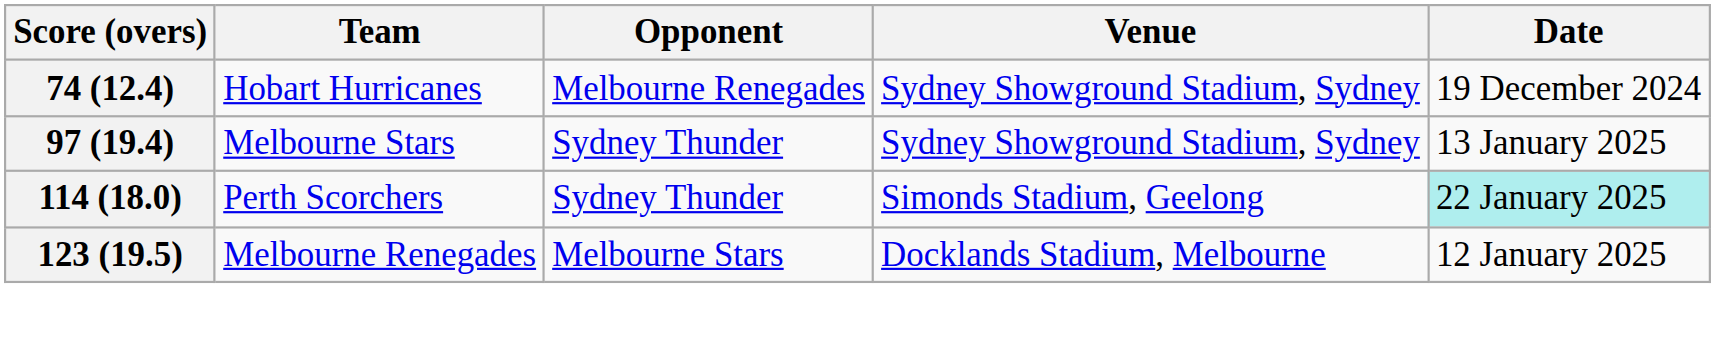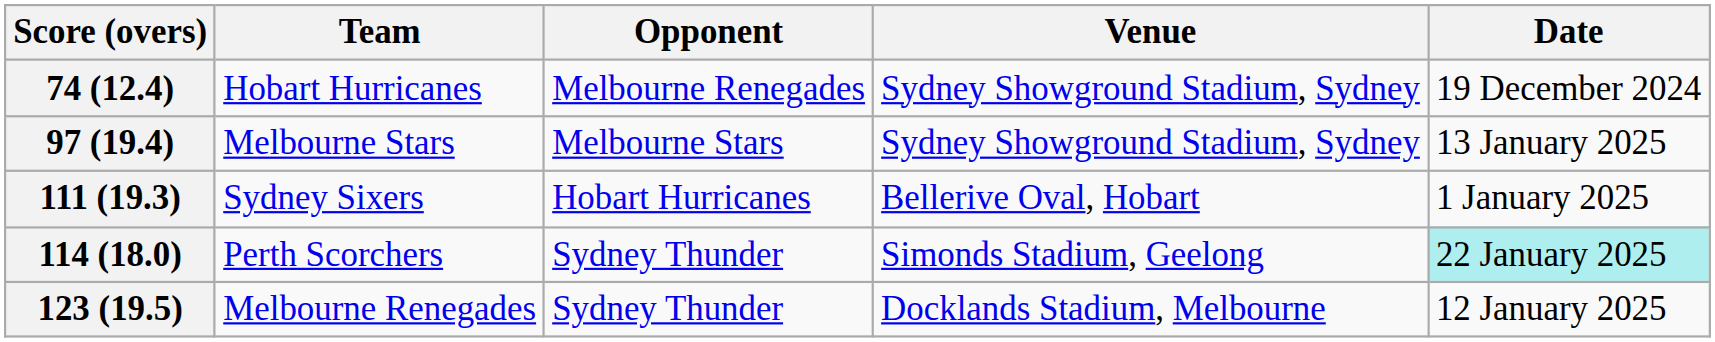 <table class="wikitable">
 <tr>
 <th>Score (overs)</th>
 <th>Team</th>
 <th>Opponent</th>
 <th>Venue</th>
 <th>Date</th>
 </tr>
 <tr>
 <th>74 (12.4)</th>
 <td><a href='#'>Hobart Hurricanes</a></td>
 <td><a href='#'>Melbourne Renegades</a></td>
 <td><a href='#'>Sydney Showground Stadium</a>, <a href='#'>Sydney</a></td>
 <td>19 December 2024</td>
 </tr>
 <tr>
 <th>97 (19.4)</th>
 <td><a href='#'>Melbourne Stars</a></td>
-<td><a href='#'>Sydney Thunder</a></td>
+<td><a href='#'>Melbourne Stars</a></td>
 <td><a href='#'>Sydney Showground Stadium</a>, <a href='#'>Sydney</a></td>
 <td>13 January 2025</td>
+</tr>
+<tr>
+<th>111 (19.3)</th>
+<td><a href='#'>Sydney Sixers</a></td>
+<td><a href='#'>Hobart Hurricanes</a></td>
+<td><a href='#'>Bellerive Oval</a>, <a href='#'>Hobart</a></td>
+<td>1 January 2025</td>
 </tr>
 <tr>
 <th>114 (18.0)</th>
 <td><a href='#'>Perth Scorchers</a></td>
 <td><a href='#'>Sydney Thunder</a></td>
 <td><a href='#'>Simonds Stadium</a>, <a href='#'>Geelong</a></td>
 <td style="background: paleturquoise;">22 January 2025</td>
 </tr>
 <tr>
 <th>123 (19.5)</th>
 <td><a href='#'>Melbourne Renegades</a></td>
-<td><a href='#'>Melbourne Stars</a></td>
+<td><a href='#'>Sydney Thunder</a></td>
 <td><a href='#'>Docklands Stadium</a>, <a href='#'>Melbourne</a></td>
 <td>12 January 2025</td>
 </tr>
 </table>
